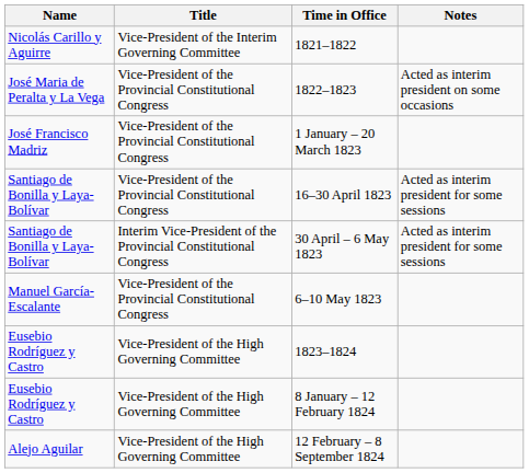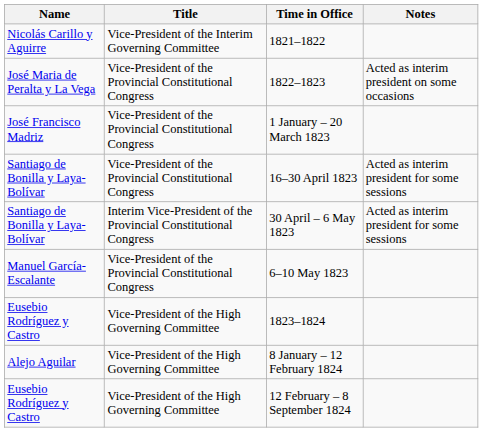 <table class="wikitable">
 <tr>
 <th>Name</th>
 <th>Title</th>
 <th>Time in Office</th>
 <th>Notes</th>
 </tr>
 <tr>
 <td><a href='#'>Nicolás Carillo y Aguirre</a></td>
 <td>Vice-President of the Interim Governing Committee</td>
 <td>1821–1822</td>
 <td></td>
 </tr>
 <tr>
 <td><a href='#'>José Maria de Peralta y La Vega</a></td>
 <td>Vice-President of the Provincial Constitutional Congress</td>
 <td>1822–1823</td>
 <td>Acted as interim president on some occasions</td>
 </tr>
 <tr>
 <td><a href='#'>José Francisco Madriz</a></td>
 <td>Vice-President of the Provincial Constitutional Congress</td>
 <td>1 January – 20 March 1823</td>
 <td></td>
 </tr>
 <tr>
 <td><a href='#'>Santiago de Bonilla y Laya-Bolívar</a></td>
 <td>Vice-President of the Provincial Constitutional Congress</td>
 <td>16–30 April 1823</td>
 <td>Acted as interim president for some sessions</td>
 </tr>
 <tr>
 <td><a href='#'>Santiago de Bonilla y Laya-Bolívar</a></td>
 <td>Interim Vice-President of the Provincial Constitutional Congress</td>
 <td>30 April – 6 May 1823</td>
 <td>Acted as interim president for some sessions</td>
 </tr>
 <tr>
 <td><a href='#'>Manuel García-Escalante</a></td>
 <td>Vice-President of the Provincial Constitutional Congress</td>
 <td>6–10 May 1823</td>
 <td></td>
 </tr>
 <tr>
 <td><a href='#'>Eusebio Rodríguez y Castro</a></td>
 <td>Vice-President of the High Governing Committee</td>
 <td>1823–1824</td>
 <td></td>
 </tr>
 <tr>
-<td><a href='#'>Eusebio Rodríguez y Castro</a></td>
+<td><a href='#'>Alejo Aguilar</a></td>
 <td>Vice-President of the High Governing Committee</td>
 <td>8 January – 12 February 1824</td>
 <td></td>
 </tr>
 <tr>
-<td><a href='#'>Alejo Aguilar</a></td>
+<td><a href='#'>Eusebio Rodríguez y Castro</a></td>
 <td>Vice-President of the High Governing Committee</td>
 <td>12 February – 8 September 1824</td>
 <td></td>
 </tr>
 </table>
